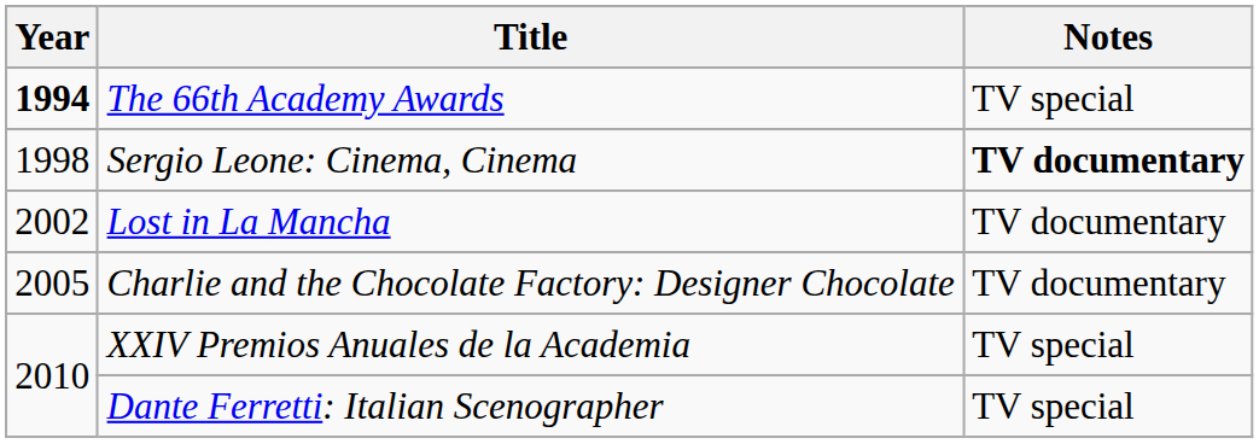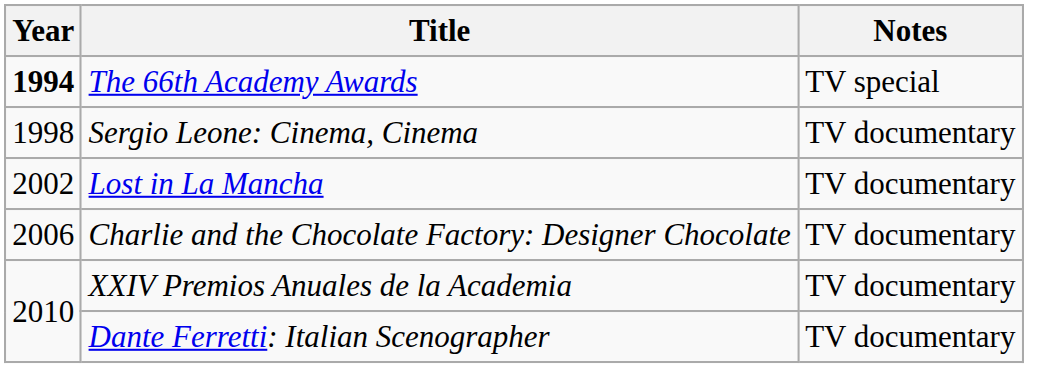 <table class="wikitable" style="font-size:95%;">
 <tr>
 <th style="background:#F2F2F2;">Year</th>
 <th style="background:#F2F2F2;">Title</th>
 <th style="background:#F2F2F2;">Notes</th>
 </tr>
 <tr>
 <td><strong>1994</strong></td>
 <td><em><a href='#'>The 66th Academy Awards</a></em></td>
 <td>TV special</td>
 </tr>
 <tr>
 <td>1998</td>
 <td><em>Sergio Leone: Cinema, Cinema</em></td>
-<td><strong>TV documentary</strong></td>
+<td>TV documentary</td>
 </tr>
 <tr>
 <td>2002</td>
 <td><em><a href='#'>Lost in La Mancha</a></em></td>
 <td>TV documentary</td>
 </tr>
 <tr>
-<td>2005</td>
+<td>2006</td>
 <td><em>Charlie and the Chocolate Factory: Designer Chocolate</em></td>
 <td>TV documentary</td>
 </tr>
 <tr>
 <td rowspan="2">2010</td>
 <td><em>XXIV Premios Anuales de la Academia</em></td>
-<td>TV special</td>
+<td>TV documentary</td>
 </tr>
 <tr>
 <td><em><a href='#'>Dante Ferretti</a>: Italian Scenographer</em></td>
-<td>TV special</td>
+<td>TV documentary</td>
 </tr>
 </table>
